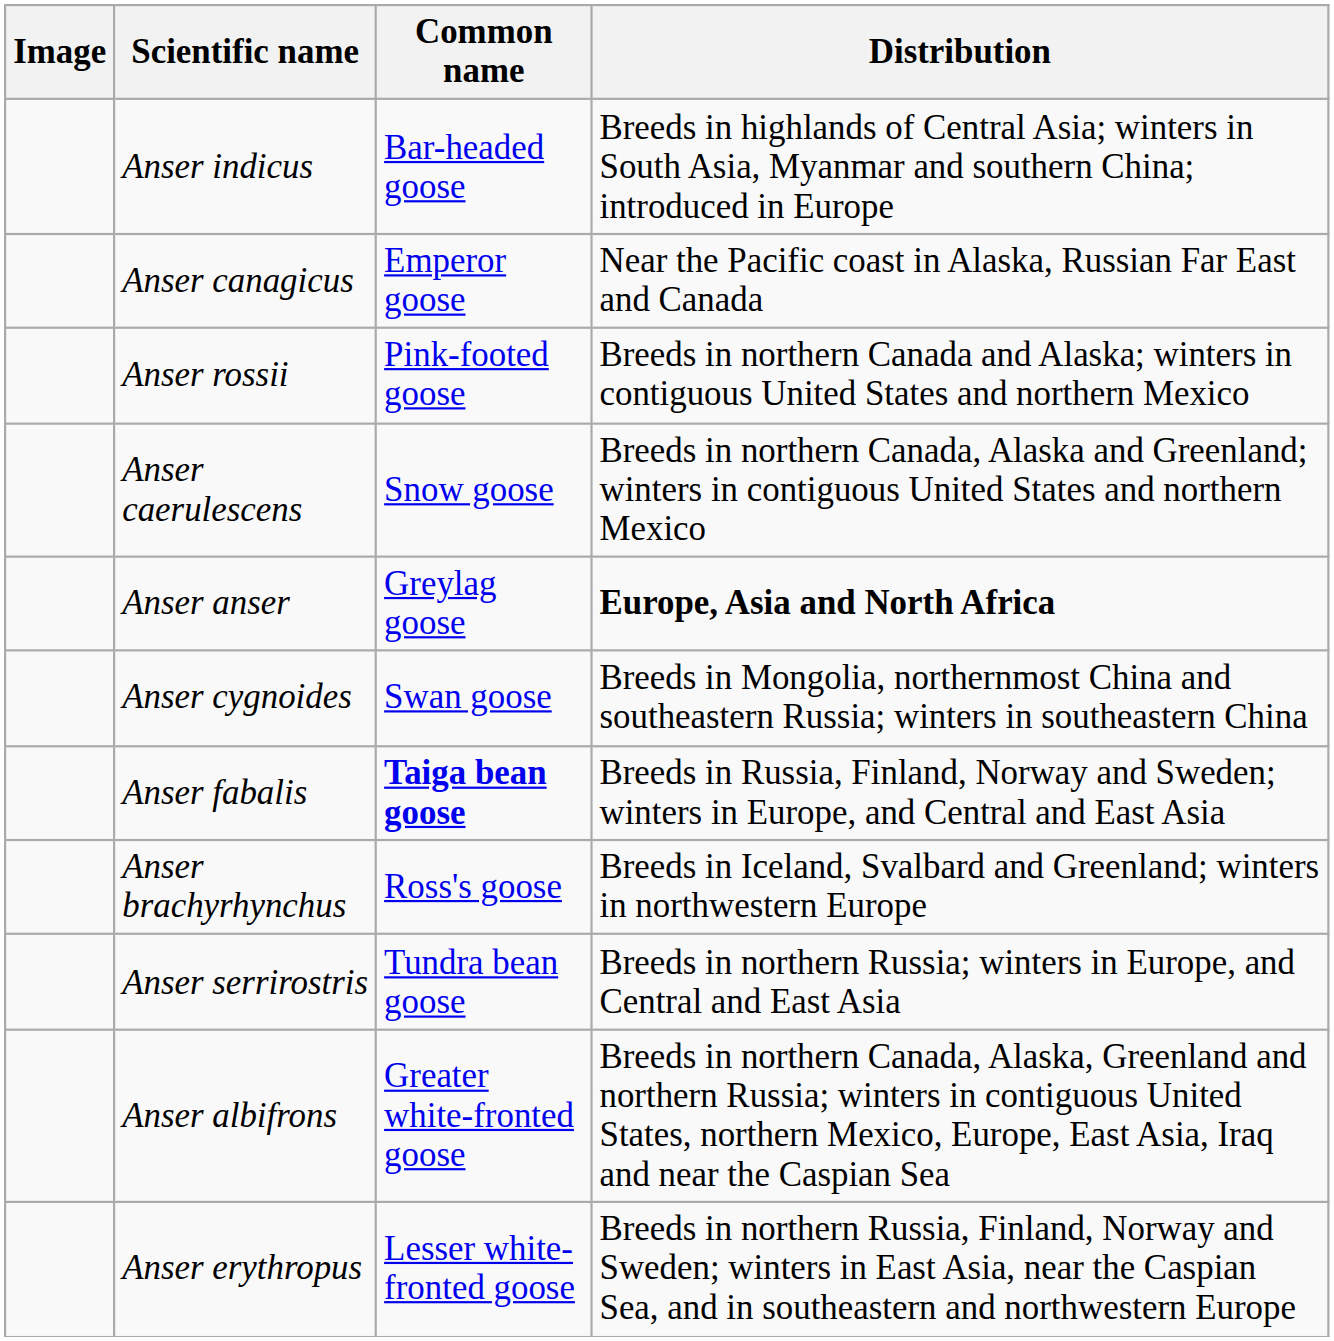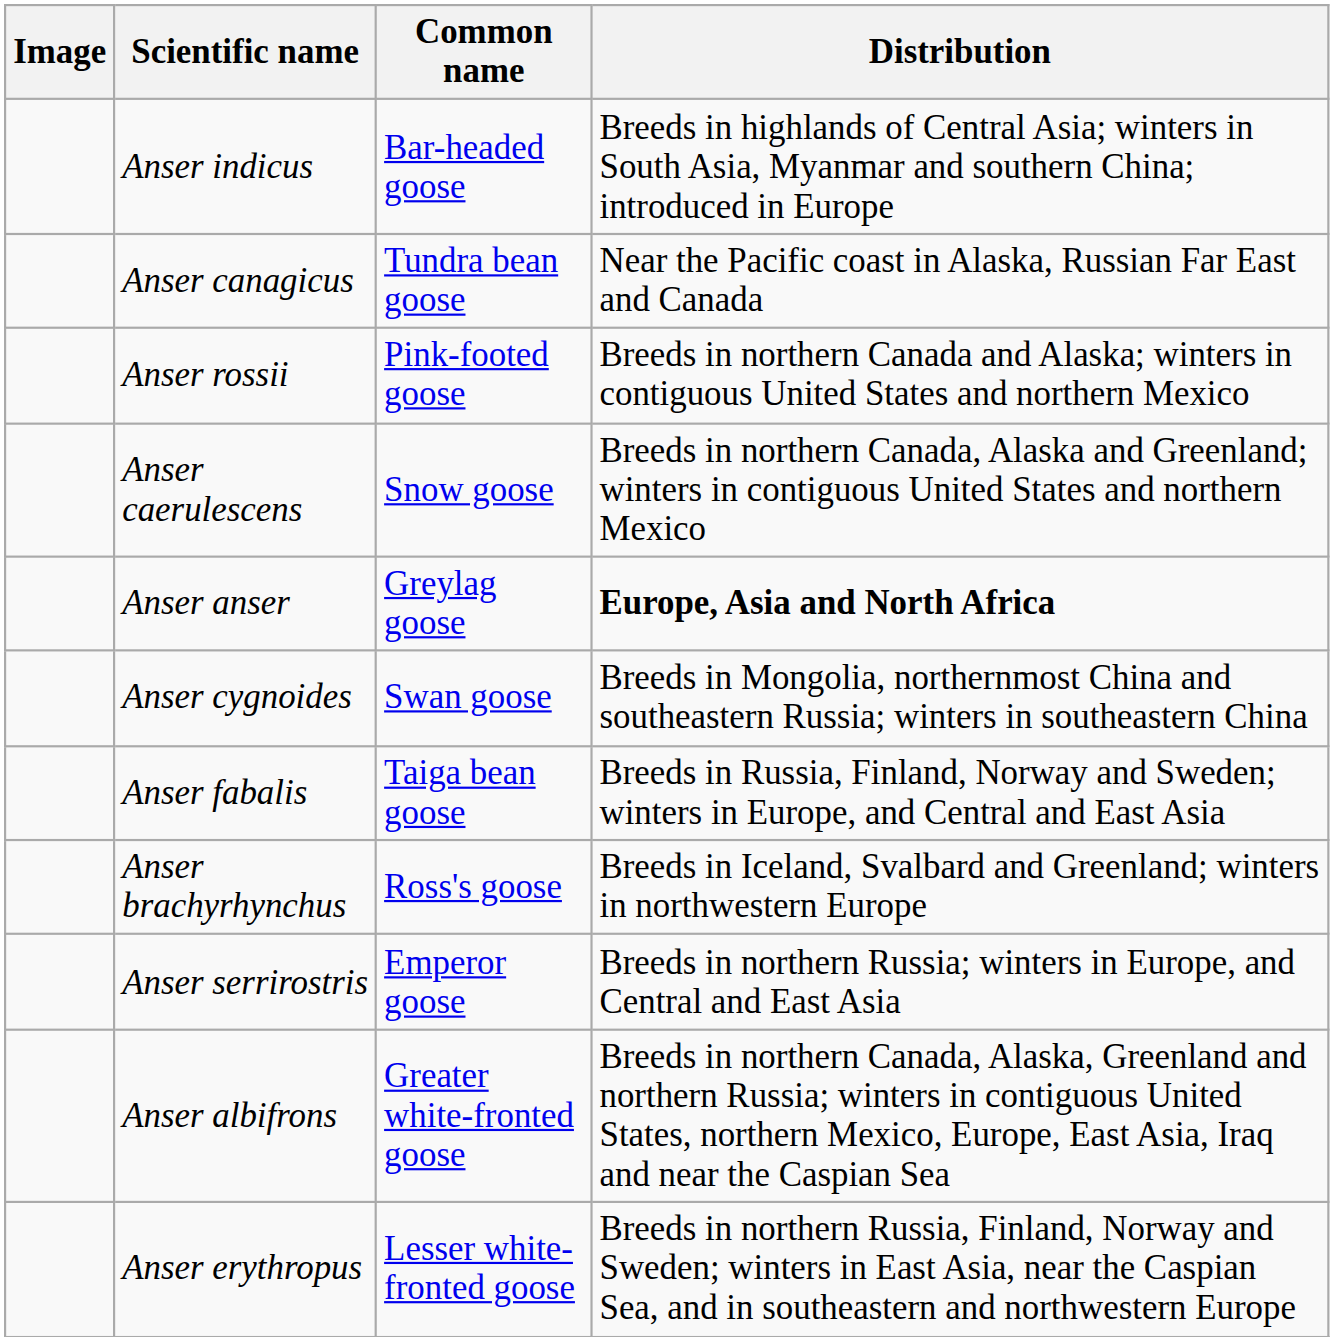 <table class="wikitable">
 <tr>
 <th>Image</th>
 <th>Scientific name</th>
 <th>Common name</th>
 <th>Distribution</th>
 </tr>
 <tr>
 <td></td>
 <td><em>Anser indicus</em></td>
 <td><a href='#'>Bar-headed goose</a></td>
 <td>Breeds in highlands of Central Asia; winters in South Asia, Myanmar and southern China; introduced in Europe</td>
 </tr>
 <tr>
 <td></td>
 <td><em>Anser canagicus</em></td>
-<td><a href='#'>Emperor goose</a></td>
+<td><a href='#'>Tundra bean goose</a></td>
 <td>Near the Pacific coast in Alaska, Russian Far East and Canada</td>
 </tr>
 <tr>
 <td></td>
 <td><em>Anser rossii</em></td>
 <td><a href='#'>Pink-footed goose</a></td>
 <td>Breeds in northern Canada and Alaska; winters in contiguous United States and northern Mexico</td>
 </tr>
 <tr>
 <td></td>
 <td><em>Anser caerulescens</em></td>
 <td><a href='#'>Snow goose</a></td>
 <td>Breeds in northern Canada, Alaska and Greenland; winters in contiguous United States and northern Mexico</td>
 </tr>
 <tr>
 <td></td>
 <td><em>Anser anser</em></td>
 <td><a href='#'>Greylag goose</a></td>
 <td><strong>Europe, Asia and North Africa</strong></td>
 </tr>
 <tr>
 <td></td>
 <td><em>Anser cygnoides</em></td>
 <td><a href='#'>Swan goose</a></td>
 <td>Breeds in Mongolia, northernmost China and southeastern Russia; winters in southeastern China</td>
 </tr>
 <tr>
 <td></td>
 <td><em>Anser fabalis</em></td>
-<td><strong><a href='#'>Taiga bean goose</a></strong></td>
+<td><a href='#'>Taiga bean goose</a></td>
 <td>Breeds in Russia, Finland, Norway and Sweden; winters in Europe, and Central and East Asia</td>
 </tr>
 <tr>
 <td></td>
 <td><em>Anser brachyrhynchus</em></td>
 <td><a href='#'>Ross's goose</a></td>
 <td>Breeds in Iceland, Svalbard and Greenland; winters in northwestern Europe</td>
 </tr>
 <tr>
 <td></td>
 <td><em>Anser serrirostris</em></td>
-<td><a href='#'>Tundra bean goose</a></td>
+<td><a href='#'>Emperor goose</a></td>
 <td>Breeds in northern Russia; winters in Europe, and Central and East Asia</td>
 </tr>
 <tr>
 <td></td>
 <td><em>Anser albifrons</em></td>
 <td><a href='#'>Greater white-fronted goose</a></td>
 <td>Breeds in northern Canada, Alaska, Greenland and northern Russia; winters in contiguous United States, northern Mexico, Europe, East Asia, Iraq and near the Caspian Sea</td>
 </tr>
 <tr>
 <td></td>
 <td><em>Anser erythropus</em></td>
 <td><a href='#'>Lesser white-fronted goose</a></td>
 <td>Breeds in northern Russia, Finland, Norway and Sweden; winters in East Asia, near the Caspian Sea, and in southeastern and northwestern Europe</td>
 </tr>
 <tr>
 </tr>
 </table>
